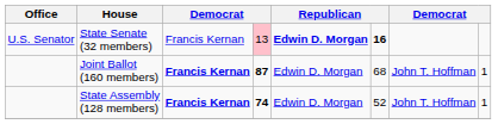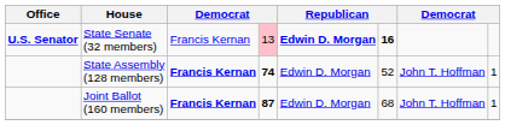 <table class=wikitable>
 <tr bgcolor=lightgrey>
 <th>Office</th>
 <th>House</th>
 <th colspan="2"><a href='#'>Democrat</a></th>
 <th colspan="2"><a href='#'>Republican</a></th>
 <th colspan="2"><a href='#'>Democrat</a></th>
 </tr>
 <tr>
-<td><a href='#'>U.S. Senator</a></td>
+<td><strong><a href='#'>U.S. Senator</a></strong></td>
 <td><a href='#'>State Senate</a> <br>(32 members)</td>
 <td><a href='#'>Francis Kernan</a></td>
 <td align="right" style="background: pink;">13</td>
 <td><strong><a href='#'>Edwin D. Morgan</a></strong></td>
 <td align="right"><strong>16</strong></td>
 <td></td>
 <td></td>
+</tr>
+<tr>
+<td></td>
+<td><a href='#'>State Assembly</a> <br>(128 members)</td>
+<td><strong><a href='#'>Francis Kernan</a></strong></td>
+<td align="right"><strong>74</strong></td>
+<td><a href='#'>Edwin D. Morgan</a></td>
+<td align="right">52</td>
+<td><a href='#'>John T. Hoffman</a></td>
+<td align="right">1</td>
 </tr>
 <tr>
 <td></td>
 <td><a href='#'>Joint Ballot</a> <br>(160 members)</td>
 <td><strong><a href='#'>Francis Kernan</a></strong></td>
 <td align="right"><strong>87</strong></td>
 <td><a href='#'>Edwin D. Morgan</a></td>
 <td align="right">68</td>
 <td><a href='#'>John T. Hoffman</a></td>
 <td align="right">1</td>
 </tr>
 <tr>
-<td></td>
-<td><a href='#'>State Assembly</a> <br>(128 members)</td>
-<td><strong><a href='#'>Francis Kernan</a></strong></td>
-<td align="right"><strong>74</strong></td>
-<td><a href='#'>Edwin D. Morgan</a></td>
-<td align="right">52</td>
-<td><a href='#'>John T. Hoffman</a></td>
-<td align="right">1</td>
-</tr>
-<tr>
 </tr>
 </table>
